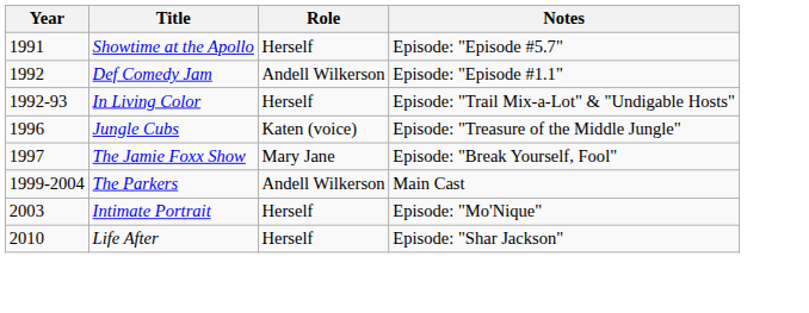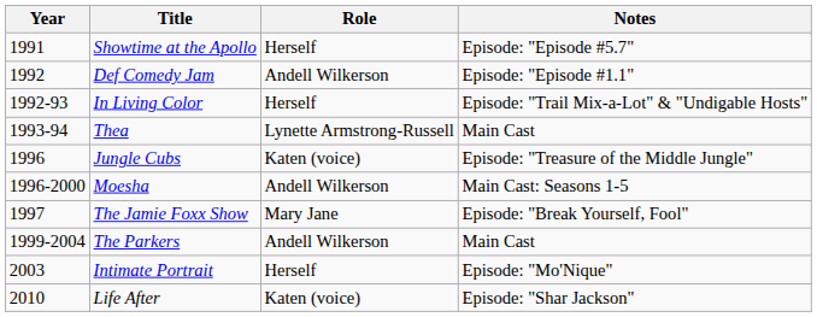 <table class="wikitable plainrowheaders sortable" style="margin-right: 0;">
 <tr>
 <th scope="col">Year</th>
 <th scope="col">Title</th>
 <th scope="col">Role</th>
 <th scope="col" class="unsortable">Notes</th>
 </tr>
 <tr>
 <td>1991</td>
 <td><em><a href='#'>Showtime at the Apollo</a></em></td>
 <td>Herself</td>
 <td>Episode: "Episode #5.7"</td>
 </tr>
 <tr>
 <td>1992</td>
 <td><em><a href='#'>Def Comedy Jam</a></em></td>
 <td>Andell Wilkerson</td>
 <td>Episode: "Episode #1.1"</td>
 </tr>
 <tr>
 <td>1992-93</td>
 <td><em><a href='#'>In Living Color</a></em></td>
 <td>Herself</td>
 <td>Episode: "Trail Mix-a-Lot" & "Undigable Hosts"</td>
 </tr>
 <tr>
+<td>1993-94</td>
+<td><em><a href='#'>Thea</a></em></td>
+<td>Lynette Armstrong-Russell</td>
+<td>Main Cast</td>
+</tr>
+<tr>
 <td>1996</td>
 <td><em><a href='#'>Jungle Cubs</a></em></td>
 <td>Katen (voice)</td>
 <td>Episode: "Treasure of the Middle Jungle"</td>
+</tr>
+<tr>
+<td>1996-2000</td>
+<td><em><a href='#'>Moesha</a></em></td>
+<td>Andell Wilkerson</td>
+<td>Main Cast: Seasons 1-5</td>
 </tr>
 <tr>
 <td>1997</td>
 <td><em><a href='#'>The Jamie Foxx Show</a></em></td>
 <td>Mary Jane</td>
 <td>Episode: "Break Yourself, Fool"</td>
 </tr>
 <tr>
 <td>1999-2004</td>
 <td><em><a href='#'>The Parkers</a></em></td>
 <td>Andell Wilkerson</td>
 <td>Main Cast</td>
 </tr>
 <tr>
 <td>2003</td>
 <td><em><a href='#'>Intimate Portrait</a></em></td>
 <td>Herself</td>
 <td>Episode: "Mo'Nique"</td>
 </tr>
 <tr>
 <td>2010</td>
 <td><em>Life After</em></td>
-<td>Herself</td>
+<td>Katen (voice)</td>
 <td>Episode: "Shar Jackson"</td>
 </tr>
 </table>
